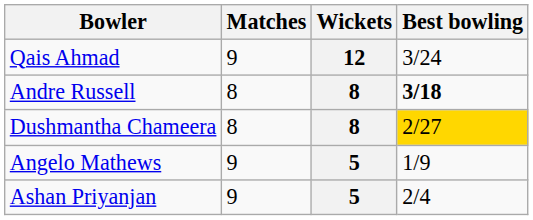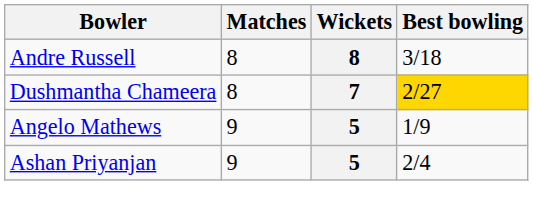 <table class="wikitable">
 <tr>
 <th>Bowler</th>
 <th>Matches</th>
 <th>Wickets</th>
 <th>Best bowling</th>
 </tr>
 <tr>
-<td><a href='#'>Qais Ahmad</a></td>
-<td>9</td>
-<th>12</th>
-<td>3/24</td>
-</tr>
-<tr>
 <td><a href='#'>Andre Russell</a></td>
 <td>8</td>
 <th>8</th>
-<td><strong>3/18</strong></td>
+<td>3/18</td>
 </tr>
 <tr>
 <td><a href='#'>Dushmantha Chameera</a></td>
 <td>8</td>
-<th>8</th>
+<th>7</th>
 <td style="background: gold;">2/27</td>
 </tr>
 <tr>
 <td><a href='#'>Angelo Mathews</a></td>
 <td>9</td>
 <th>5</th>
 <td>1/9</td>
 </tr>
 <tr>
 <td><a href='#'>Ashan Priyanjan</a></td>
 <td>9</td>
 <th>5</th>
 <td>2/4</td>
 </tr>
 </table>
